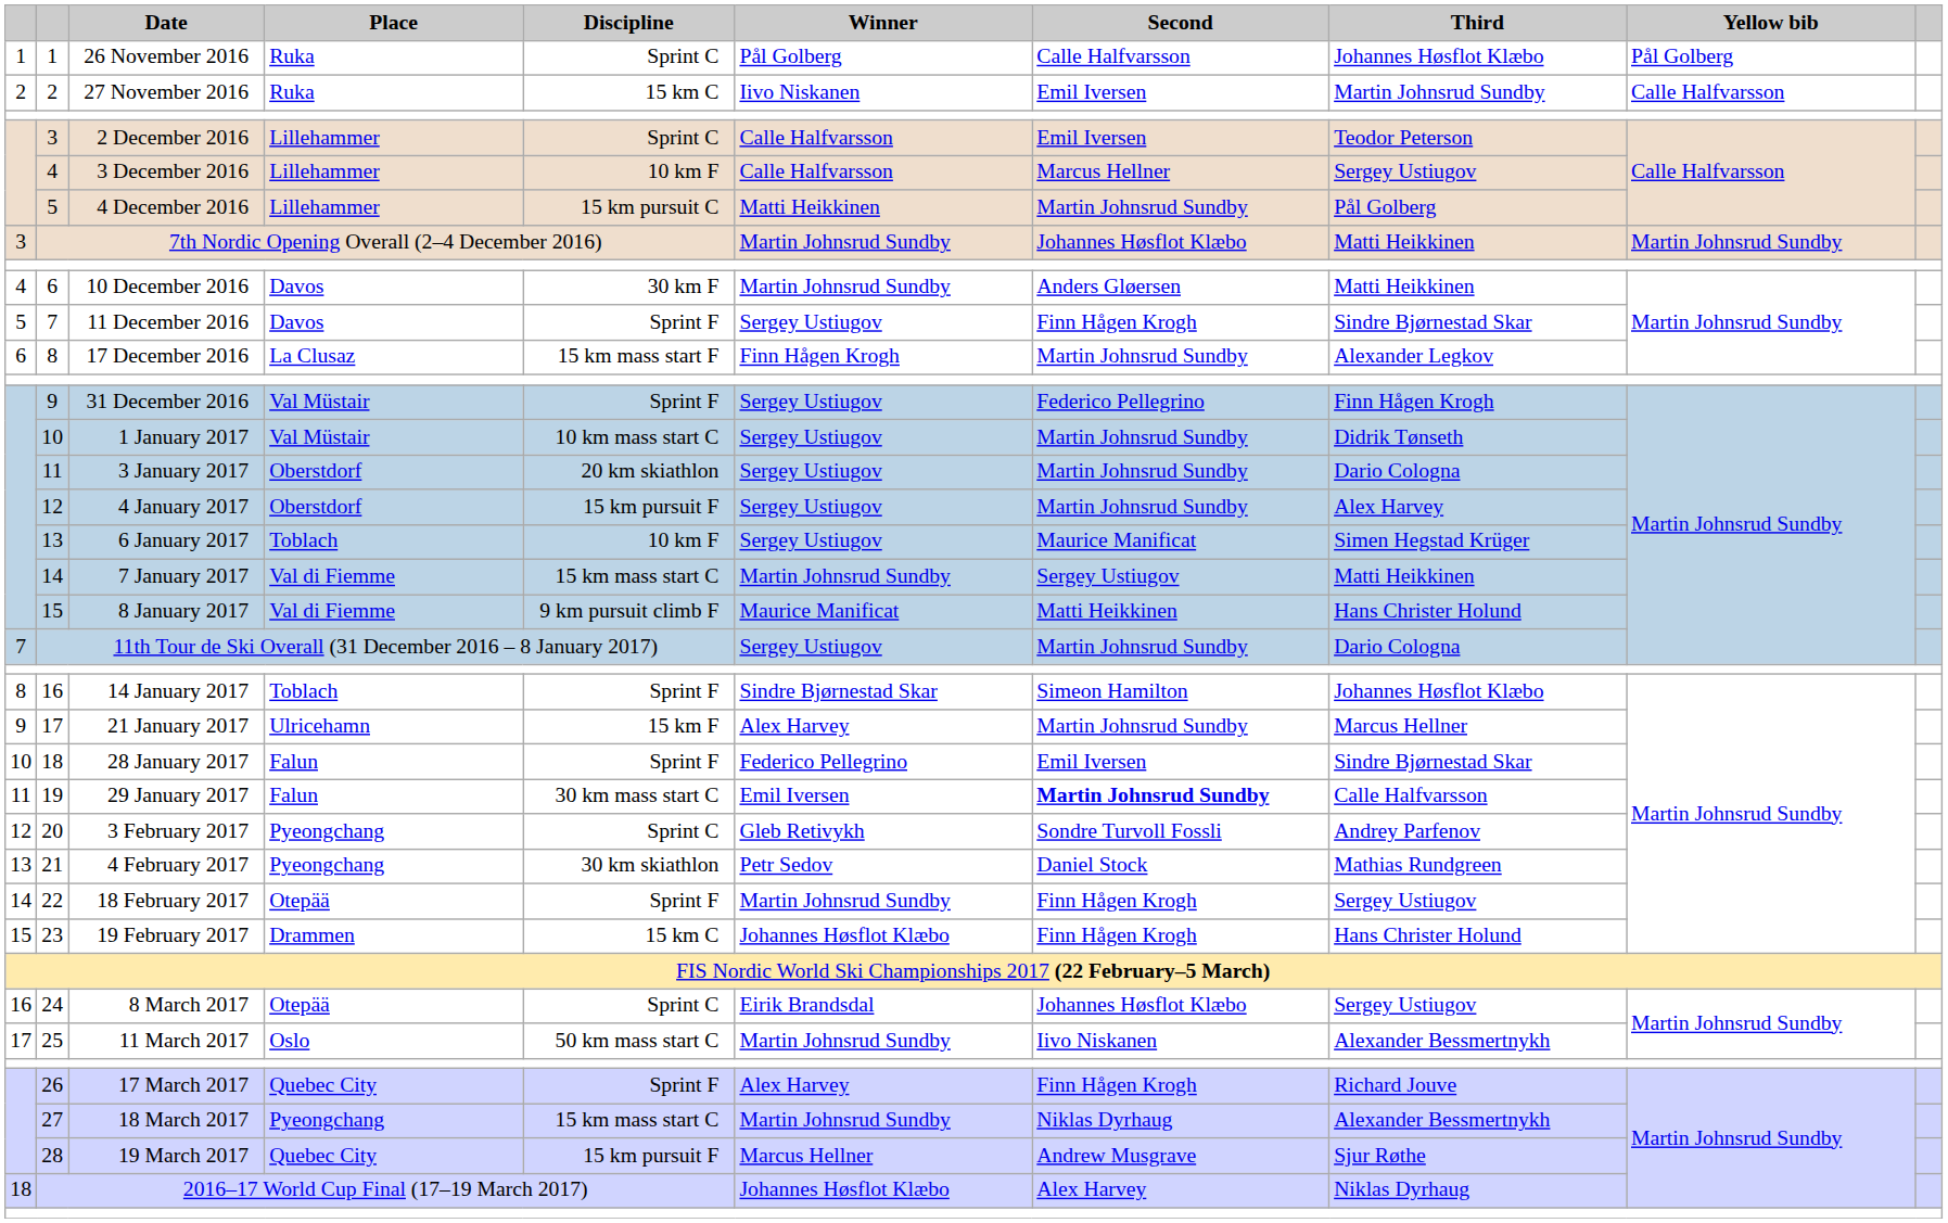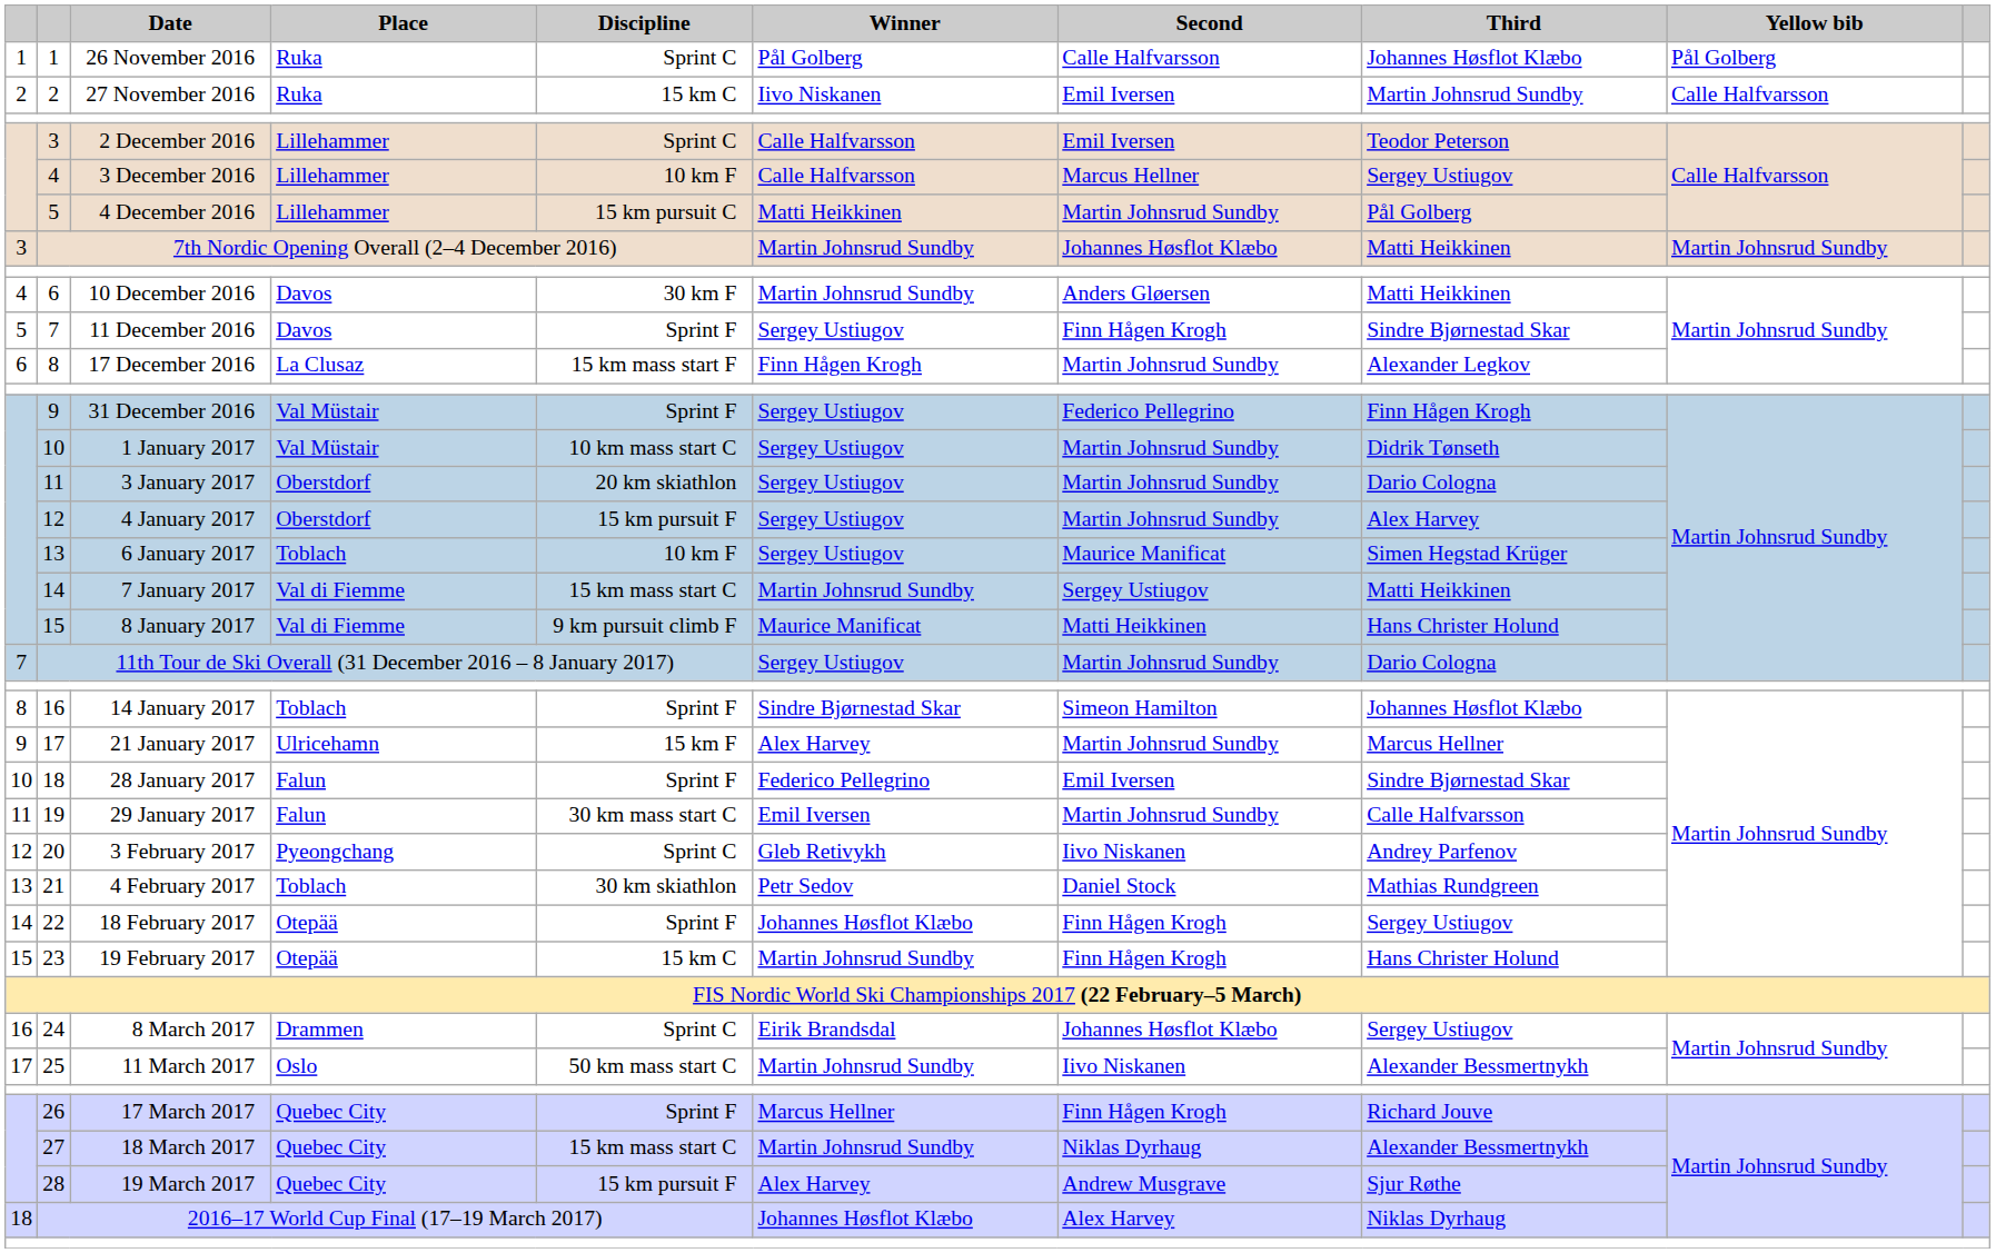 <table class="wikitable plainrowheaders" style="background:#fff; font-size:86%; line-height:16px; border:grey solid 1px; border-collapse:collapse;">
 <tr>
 <th scope="col" style="background:#ccc; width=20 px;"></th>
 <th scope="col" style="background:#ccc; width=30 px;"></th>
 <th scope="col" style="background:#ccc; width:120px;">Date</th>
 <th scope="col" style="background:#ccc; width:160px;">Place</th>
 <th scope="col" style="background:#ccc; width:130px;">Discipline</th>
 <th scope="col" style="background:#ccc; width:185px;">Winner</th>
 <th scope="col" style="background:#ccc; width:185px;">Second</th>
 <th scope="col" style="background:#ccc; width:185px;">Third</th>
 <th scope="col" style="background:#ccc; width:180px;">Yellow bib</th>
 <th scope="col" style="background:#ccc; width:10px;"></th>
 </tr>
 <tr>
 <td align=center>1</td>
 <td align=center>1</td>
 <td align=right>26 November 2016  </td>
 <td> <a href='#'>Ruka</a></td>
 <td align=right>Sprint C  </td>
 <td> <a href='#'>Pål Golberg</a></td>
 <td> <a href='#'>Calle Halfvarsson</a></td>
 <td> <a href='#'>Johannes Høsflot Klæbo</a></td>
 <td> <a href='#'>Pål Golberg</a></td>
 <td></td>
 </tr>
 <tr>
 <td align=center>2</td>
 <td align=center>2</td>
 <td align=right>27 November 2016  </td>
 <td> <a href='#'>Ruka</a></td>
 <td align=right>15 km C  </td>
 <td> <a href='#'>Iivo Niskanen</a></td>
 <td> <a href='#'>Emil Iversen</a></td>
 <td> <a href='#'>Martin Johnsrud Sundby</a></td>
 <td> <a href='#'>Calle Halfvarsson</a></td>
 <td></td>
 </tr>
 <tr>
 <td colspan=10></td>
 </tr>
 <tr bgcolor=#EFDECD>
 <td rowspan=3></td>
 <td align=center>3</td>
 <td align=right>2 December 2016  </td>
 <td> <a href='#'>Lillehammer</a></td>
 <td align=right>Sprint C  </td>
 <td> <a href='#'>Calle Halfvarsson</a></td>
 <td> <a href='#'>Emil Iversen</a></td>
 <td> <a href='#'>Teodor Peterson</a></td>
 <td rowspan=3> <a href='#'>Calle Halfvarsson</a></td>
 <td></td>
 </tr>
 <tr bgcolor=#EFDECD>
 <td align=center>4</td>
 <td align=right>3 December 2016  </td>
 <td> <a href='#'>Lillehammer</a></td>
 <td align=right>10 km F  </td>
 <td> <a href='#'>Calle Halfvarsson</a></td>
 <td> <a href='#'>Marcus Hellner</a></td>
 <td> <a href='#'>Sergey Ustiugov</a></td>
 <td></td>
 </tr>
 <tr bgcolor=#EFDECD>
 <td align=center>5</td>
 <td align=right>4 December 2016  </td>
 <td> <a href='#'>Lillehammer</a></td>
 <td align=right>15 km pursuit C  </td>
 <td> <a href='#'>Matti Heikkinen</a></td>
 <td> <a href='#'>Martin Johnsrud Sundby</a></td>
 <td> <a href='#'>Pål Golberg</a></td>
 <td></td>
 </tr>
 <tr style="background-color: #EFDECD;">
 <td align=center>3</td>
 <td colspan=4 align=center><a href='#'>7th Nordic Opening</a> Overall (2–4 December 2016)</td>
 <td> <a href='#'>Martin Johnsrud Sundby</a></td>
 <td> <a href='#'>Johannes Høsflot Klæbo</a></td>
 <td> <a href='#'>Matti Heikkinen</a></td>
 <td> <a href='#'>Martin Johnsrud Sundby</a></td>
 <td></td>
 </tr>
 <tr>
 <td colspan=10></td>
 </tr>
 <tr>
 <td align=center>4</td>
 <td align=center>6</td>
 <td align=right>10 December 2016  </td>
 <td> <a href='#'>Davos</a></td>
 <td align=right>30 km F  </td>
 <td> <a href='#'>Martin Johnsrud Sundby</a></td>
 <td> <a href='#'>Anders Gløersen</a></td>
 <td> <a href='#'>Matti Heikkinen</a></td>
 <td rowspan=3> <a href='#'>Martin Johnsrud Sundby</a></td>
 <td></td>
 </tr>
 <tr>
 <td align=center>5</td>
 <td align=center>7</td>
 <td align=right>11 December 2016  </td>
 <td> <a href='#'>Davos</a></td>
 <td align=right>Sprint F  </td>
 <td> <a href='#'>Sergey Ustiugov</a></td>
 <td> <a href='#'>Finn Hågen Krogh</a></td>
 <td> <a href='#'>Sindre Bjørnestad Skar</a></td>
 <td></td>
 </tr>
 <tr>
 <td align=center>6</td>
 <td align=center>8</td>
 <td align=right>17 December 2016  </td>
 <td> <a href='#'>La Clusaz</a></td>
 <td align=right>15 km mass start F  </td>
 <td> <a href='#'>Finn Hågen Krogh</a></td>
 <td> <a href='#'>Martin Johnsrud Sundby</a></td>
 <td> <a href='#'>Alexander Legkov</a></td>
 <td></td>
 </tr>
 <tr>
 <td colspan=10></td>
 </tr>
 <tr bgcolor=#BCD4E6>
 <td rowspan=7></td>
 <td align=center>9</td>
 <td align=right>31 December 2016  </td>
 <td> <a href='#'>Val Müstair</a></td>
 <td align=right>Sprint F  </td>
 <td> <a href='#'>Sergey Ustiugov</a></td>
 <td> <a href='#'>Federico Pellegrino</a></td>
 <td> <a href='#'>Finn Hågen Krogh</a></td>
 <td rowspan=8> <a href='#'>Martin Johnsrud Sundby</a></td>
 <td></td>
 </tr>
 <tr bgcolor=#BCD4E6>
 <td align=center>10</td>
 <td align=right>1 January 2017  </td>
 <td> <a href='#'>Val Müstair</a></td>
 <td align=right>10 km mass start C  </td>
 <td> <a href='#'>Sergey Ustiugov</a></td>
 <td> <a href='#'>Martin Johnsrud Sundby</a></td>
 <td> <a href='#'>Didrik Tønseth</a></td>
 <td></td>
 </tr>
 <tr bgcolor=#BCD4E6>
 <td align=center>11</td>
 <td align=right>3 January 2017  </td>
 <td> <a href='#'>Oberstdorf</a></td>
 <td align=right>20 km skiathlon  </td>
 <td> <a href='#'>Sergey Ustiugov</a></td>
 <td> <a href='#'>Martin Johnsrud Sundby</a></td>
 <td> <a href='#'>Dario Cologna</a></td>
 <td></td>
 </tr>
 <tr bgcolor=#BCD4E6>
 <td align=center>12</td>
 <td align=right>4 January 2017  </td>
 <td> <a href='#'>Oberstdorf</a></td>
 <td align=right>15 km pursuit F  </td>
 <td> <a href='#'>Sergey Ustiugov</a></td>
 <td> <a href='#'>Martin Johnsrud Sundby</a></td>
 <td> <a href='#'>Alex Harvey</a></td>
 <td></td>
 </tr>
 <tr bgcolor=#BCD4E6>
 <td align=center>13</td>
 <td align=right>6 January 2017  </td>
 <td> <a href='#'>Toblach</a></td>
 <td align=right>10 km F  </td>
 <td> <a href='#'>Sergey Ustiugov</a></td>
 <td> <a href='#'>Maurice Manificat</a></td>
 <td> <a href='#'>Simen Hegstad Krüger</a></td>
 <td></td>
 </tr>
 <tr bgcolor=#BCD4E6>
 <td align=center>14</td>
 <td align=right>7 January 2017  </td>
 <td> <a href='#'>Val di Fiemme</a></td>
 <td align=right>15 km mass start C  </td>
 <td> <a href='#'>Martin Johnsrud Sundby</a></td>
 <td> <a href='#'>Sergey Ustiugov</a></td>
 <td> <a href='#'>Matti Heikkinen</a></td>
 <td></td>
 </tr>
 <tr bgcolor=#BCD4E6>
 <td align=center>15</td>
 <td align=right>8 January 2017  </td>
 <td> <a href='#'>Val di Fiemme</a></td>
 <td align=right>9 km pursuit climb F  </td>
 <td> <a href='#'>Maurice Manificat</a></td>
 <td> <a href='#'>Matti Heikkinen</a></td>
 <td> <a href='#'>Hans Christer Holund</a></td>
 <td></td>
 </tr>
 <tr bgcolor=#BCD4E6>
 <td align=center>7</td>
 <td colspan=4 align=center><a href='#'>11th Tour de Ski Overall</a> (31 December 2016 – 8 January 2017)</td>
 <td> <a href='#'>Sergey Ustiugov</a></td>
 <td> <a href='#'>Martin Johnsrud Sundby</a></td>
 <td> <a href='#'>Dario Cologna</a></td>
 <td></td>
 </tr>
 <tr>
 <td colspan=10></td>
 </tr>
 <tr>
 <td align=center>8</td>
 <td align=center>16</td>
 <td align=right>14 January 2017  </td>
 <td> <a href='#'>Toblach</a></td>
 <td align=right>Sprint F  </td>
 <td> <a href='#'>Sindre Bjørnestad Skar</a></td>
 <td> <a href='#'>Simeon Hamilton</a></td>
 <td> <a href='#'>Johannes Høsflot Klæbo</a></td>
 <td rowspan=8> <a href='#'>Martin Johnsrud Sundby</a></td>
 <td></td>
 </tr>
 <tr>
 <td align=center>9</td>
 <td align=center>17</td>
 <td align=right>21 January 2017  </td>
 <td> <a href='#'>Ulricehamn</a></td>
 <td align=right>15 km F  </td>
 <td> <a href='#'>Alex Harvey</a></td>
 <td> <a href='#'>Martin Johnsrud Sundby</a></td>
 <td> <a href='#'>Marcus Hellner</a></td>
 <td></td>
 </tr>
 <tr>
 <td align=center>10</td>
 <td align=center>18</td>
 <td align=right>28 January 2017  </td>
 <td> <a href='#'>Falun</a></td>
 <td align=right>Sprint F  </td>
 <td> <a href='#'>Federico Pellegrino</a></td>
 <td> <a href='#'>Emil Iversen</a></td>
 <td> <a href='#'>Sindre Bjørnestad Skar</a></td>
 <td></td>
 </tr>
 <tr>
 <td align=center>11</td>
 <td align=center>19</td>
 <td align=right>29 January 2017  </td>
 <td> <a href='#'>Falun</a></td>
 <td align=right>30 km mass start C  </td>
 <td> <a href='#'>Emil Iversen</a></td>
-<td><strong> <a href='#'>Martin Johnsrud Sundby</a></strong></td>
+<td> <a href='#'>Martin Johnsrud Sundby</a></td>
 <td> <a href='#'>Calle Halfvarsson</a></td>
 <td></td>
 </tr>
 <tr>
 <td align=center>12</td>
 <td align=center>20</td>
 <td align=right>3 February 2017  </td>
 <td> <a href='#'>Pyeongchang</a></td>
 <td align=right>Sprint C  </td>
 <td> <a href='#'>Gleb Retivykh</a></td>
-<td> <a href='#'>Sondre Turvoll Fossli</a></td>
+<td> <a href='#'>Iivo Niskanen</a></td>
 <td> <a href='#'>Andrey Parfenov</a></td>
 <td></td>
 </tr>
 <tr>
 <td align=center>13</td>
 <td align=center>21</td>
 <td align=right>4 February 2017  </td>
-<td> <a href='#'>Pyeongchang</a></td>
+<td> <a href='#'>Toblach</a></td>
 <td align=right>30 km skiathlon  </td>
 <td> <a href='#'>Petr Sedov</a></td>
 <td> <a href='#'>Daniel Stock</a></td>
 <td> <a href='#'>Mathias Rundgreen</a></td>
 <td></td>
 </tr>
 <tr>
 <td align=center>14</td>
 <td align=center>22</td>
 <td align=right>18 February 2017  </td>
 <td> <a href='#'>Otepää</a></td>
 <td align=right>Sprint F  </td>
-<td> <a href='#'>Martin Johnsrud Sundby</a></td>
+<td> <a href='#'>Johannes Høsflot Klæbo</a></td>
 <td> <a href='#'>Finn Hågen Krogh</a></td>
 <td> <a href='#'>Sergey Ustiugov</a></td>
 <td></td>
 </tr>
 <tr>
 <td align=center>15</td>
 <td align=center>23</td>
 <td align=right>19 February 2017  </td>
-<td> <a href='#'>Drammen</a></td>
+<td> <a href='#'>Otepää</a></td>
 <td align=right>15 km C  </td>
-<td> <a href='#'>Johannes Høsflot Klæbo</a></td>
+<td> <a href='#'>Martin Johnsrud Sundby</a></td>
 <td> <a href='#'>Finn Hågen Krogh</a></td>
 <td> <a href='#'>Hans Christer Holund</a></td>
 <td></td>
 </tr>
 <tr style="background:#FFEBAD">
 <td colspan=10 align=center><a href='#'>FIS Nordic World Ski Championships 2017</a> <strong>(22 February–5 March)</strong></td>
 </tr>
 <tr>
 <td align=center>16</td>
 <td align=center>24</td>
 <td align=right>8 March 2017  </td>
-<td> <a href='#'>Otepää</a></td>
+<td> <a href='#'>Drammen</a></td>
 <td align=right>Sprint C  </td>
 <td> <a href='#'>Eirik Brandsdal</a></td>
 <td> <a href='#'>Johannes Høsflot Klæbo</a></td>
 <td> <a href='#'>Sergey Ustiugov</a></td>
 <td rowspan=2> <a href='#'>Martin Johnsrud Sundby</a></td>
 <td></td>
 </tr>
 <tr>
 <td align=center>17</td>
 <td align=center>25</td>
 <td align=right>11 March 2017  </td>
 <td> <a href='#'>Oslo</a></td>
 <td align=right>50 km mass start C  </td>
 <td> <a href='#'>Martin Johnsrud Sundby</a></td>
 <td> <a href='#'>Iivo Niskanen</a></td>
 <td> <a href='#'>Alexander Bessmertnykh</a></td>
 <td></td>
 </tr>
 <tr>
 <td colspan=10></td>
 </tr>
 <tr bgcolor=#D0D4FF>
 <td rowspan=3></td>
 <td align=center>26</td>
 <td align=right>17 March 2017  </td>
 <td> <a href='#'>Quebec City</a></td>
 <td align=right>Sprint F  </td>
-<td> <a href='#'>Alex Harvey</a></td>
+<td> <a href='#'>Marcus Hellner</a></td>
 <td> <a href='#'>Finn Hågen Krogh</a></td>
 <td> <a href='#'>Richard Jouve</a></td>
 <td rowspan=4> <a href='#'>Martin Johnsrud Sundby</a></td>
 <td></td>
 </tr>
 <tr bgcolor=#D0D4FF>
 <td align=center>27</td>
 <td align=right>18 March 2017  </td>
-<td> <a href='#'>Pyeongchang</a></td>
+<td> <a href='#'>Quebec City</a></td>
 <td align=right>15 km mass start C  </td>
 <td> <a href='#'>Martin Johnsrud Sundby</a></td>
 <td> <a href='#'>Niklas Dyrhaug</a></td>
 <td> <a href='#'>Alexander Bessmertnykh</a></td>
 <td></td>
 </tr>
 <tr bgcolor=#D0D4FF>
 <td align=center>28</td>
 <td align=right>19 March 2017  </td>
 <td> <a href='#'>Quebec City</a></td>
 <td align=right>15 km pursuit F  </td>
-<td> <a href='#'>Marcus Hellner</a></td>
+<td> <a href='#'>Alex Harvey</a></td>
 <td> <a href='#'>Andrew Musgrave</a></td>
 <td> <a href='#'>Sjur Røthe</a></td>
 <td></td>
 </tr>
 <tr style="background-color: #D0D4FF;">
 <td align=center>18</td>
 <td colspan=4 align=center><a href='#'>2016–17 World Cup Final</a> (17–19 March 2017)</td>
 <td> <a href='#'>Johannes Høsflot Klæbo</a></td>
 <td> <a href='#'>Alex Harvey</a></td>
 <td> <a href='#'>Niklas Dyrhaug</a></td>
 <td></td>
 </tr>
 <tr>
 <td colspan=10></td>
 </tr>
 </table>
